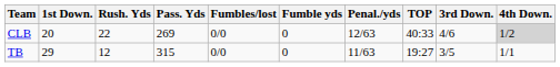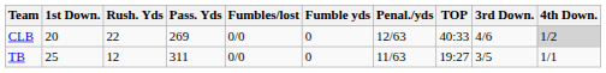 <table class="wikitable sortable">
 <tr>
 <th>Team</th>
 <th>1st Down.</th>
 <th>Rush. Yds</th>
 <th>Pass. Yds</th>
 <th>Fumbles/lost</th>
 <th>Fumble yds</th>
 <th>Penal./yds</th>
 <th>TOP</th>
 <th>3rd Down.</th>
 <th>4th Down.</th>
 </tr>
 <tr>
 <td><a href='#'>CLB</a></td>
 <td>20</td>
 <td>22</td>
 <td>269</td>
 <td>0/0</td>
 <td>0</td>
 <td>12/63</td>
 <td>40:33</td>
 <td>4/6</td>
 <td style="background: lightgrey;">1/2</td>
 </tr>
 <tr>
 <td><a href='#'>TB</a></td>
-<td>29</td>
+<td>25</td>
 <td>12</td>
-<td>315</td>
+<td>311</td>
 <td>0/0</td>
 <td>0</td>
 <td>11/63</td>
 <td>19:27</td>
 <td>3/5</td>
 <td>1/1</td>
 </tr>
 </table>
